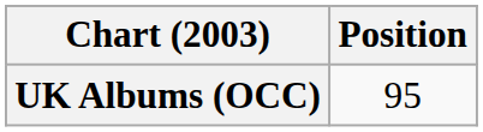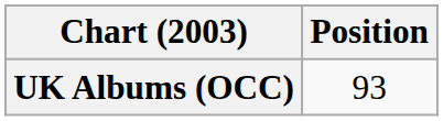 <table class="wikitable plainrowheaders" style="text-align:center;">
 <tr>
 <th>Chart (2003)</th>
 <th>Position</th>
 </tr>
 <tr>
 <th scope="row">UK Albums (OCC)</th>
-<td>95</td>
+<td>93</td>
 </tr>
 </table>
